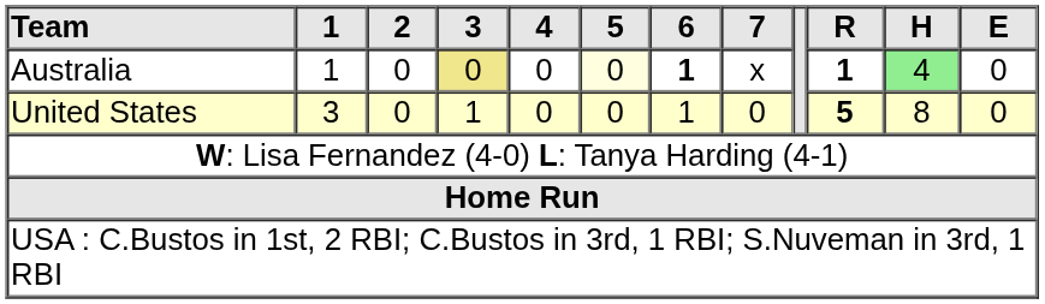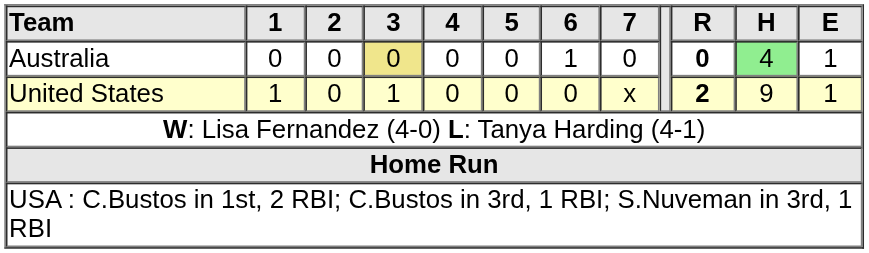 <table border=1 cellspacing=0 width=534 style="margin-left:3em;">
 <tr style="text-align:center; background-color:#e6e6e6;">
 <th align=left width=28%>Team</th>
 <th width=33>1</th>
 <th width=33>2</th>
 <th width=33>3</th>
 <th width=33>4</th>
 <th width=33>5</th>
 <th width=33>6</th>
 <th width=33>7</th>
 <th rowspan="3" width=3></th>
 <th width=36>R</th>
 <th width=36>H</th>
 <th width=36>E</th>
 </tr>
 <tr style="text-align:center;">
 <td align=left> Australia</td>
-<td>1</td>
+<td>0</td>
 <td>0</td>
 <td style="background: khaki;">0</td>
 <td>0</td>
-<td style="background: lightyellow;">0</td>
-<td><strong>1</strong></td>
-<td>x</td>
-<td><strong>1</strong></td>
+<td>0</td>
+<td>1</td>
+<td>0</td>
+<td><strong>0</strong></td>
 <td style="background: lightgreen;">4</td>
-<td>0</td>
+<td>1</td>
 </tr>
 <tr style="text-align:center;" bgcolor="#ffffcc">
 <td align=left> United States</td>
-<td>3</td>
+<td>1</td>
 <td>0</td>
 <td>1</td>
 <td>0</td>
 <td>0</td>
+<td>0</td>
+<td>x</td>
+<td><strong>2</strong></td>
+<td>9</td>
 <td>1</td>
-<td>0</td>
-<td><strong>5</strong></td>
-<td>8</td>
-<td>0</td>
 </tr>
 <tr style="text-align:center;">
 <td colspan=14><strong>W</strong>: Lisa Fernandez (4-0) <strong>L</strong>: Tanya Harding (4-1)</td>
 </tr>
 <tr style="text-align:center; background-color:#e6e6e6;">
 <th colspan=12>Home Run</th>
 </tr>
 <tr style="text-align:left;">
 <td colspan=12>USA : C.Bustos in 1st, 2 RBI; C.Bustos in 3rd, 1 RBI; S.Nuveman in 3rd, 1 RBI</td>
 </tr>
 </table>
